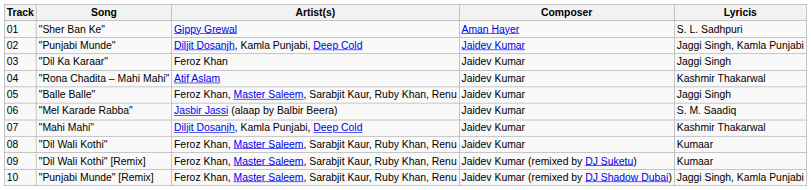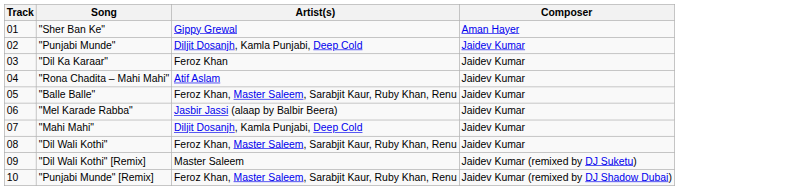 <table class="wikitable sortable">
 <tr>
 <th>Track</th>
 <th>Song</th>
 <th>Artist(s)</th>
 <th>Composer</th>
-<th>Lyricis</th>
 </tr>
 <tr>
 <td>01</td>
 <td>"Sher Ban Ke"</td>
 <td><a href='#'>Gippy Grewal</a></td>
 <td><a href='#'>Aman Hayer</a></td>
-<td>S. L. Sadhpuri</td>
 </tr>
 <tr>
 <td>02</td>
 <td>"Punjabi Munde"</td>
 <td><a href='#'>Diljit Dosanjh</a>, Kamla Punjabi, <a href='#'>Deep Cold</a></td>
 <td><a href='#'>Jaidev Kumar</a></td>
-<td>Jaggi Singh, Kamla Punjabi</td>
 </tr>
 <tr>
 <td>03</td>
 <td>"Dil Ka Karaar"</td>
 <td>Feroz Khan</td>
 <td>Jaidev Kumar</td>
-<td>Jaggi Singh</td>
 </tr>
 <tr>
 <td>04</td>
 <td>"Rona Chadita – Mahi Mahi"</td>
 <td><a href='#'>Atif Aslam</a></td>
 <td>Jaidev Kumar</td>
-<td>Kashmir Thakarwal</td>
 </tr>
 <tr>
 <td>05</td>
 <td>"Balle Balle"</td>
 <td>Feroz Khan, <a href='#'>Master Saleem</a>, Sarabjit Kaur, Ruby Khan, Renu</td>
 <td>Jaidev Kumar</td>
-<td>Jaggi Singh</td>
 </tr>
 <tr>
 <td>06</td>
 <td>"Mel Karade Rabba"</td>
 <td><a href='#'>Jasbir Jassi</a> (alaap by Balbir Beera)</td>
 <td>Jaidev Kumar</td>
-<td>S. M. Saadiq</td>
 </tr>
 <tr>
 <td>07</td>
 <td>"Mahi Mahi"</td>
 <td><a href='#'>Diljit Dosanjh</a>, Kamla Punjabi, <a href='#'>Deep Cold</a></td>
 <td>Jaidev Kumar</td>
-<td>Kashmir Thakarwal</td>
 </tr>
 <tr>
 <td>08</td>
 <td>"Dil Wali Kothi"</td>
 <td>Feroz Khan, <a href='#'>Master Saleem</a>, Sarabjit Kaur, Ruby Khan, Renu</td>
 <td>Jaidev Kumar</td>
-<td>Kumaar</td>
 </tr>
 <tr>
 <td>09</td>
 <td>"Dil Wali Kothi" [Remix]</td>
-<td>Feroz Khan, <a href='#'>Master Saleem</a>, Sarabjit Kaur, Ruby Khan, Renu</td>
+<td>Master Saleem</td>
 <td>Jaidev Kumar (remixed by <a href='#'>DJ Suketu</a>)</td>
-<td>Kumaar</td>
 </tr>
 <tr>
 <td>10</td>
 <td>"Punjabi Munde" [Remix]</td>
 <td>Feroz Khan, <a href='#'>Master Saleem</a>, Sarabjit Kaur, Ruby Khan, Renu</td>
 <td>Jaidev Kumar (remixed by <a href='#'>DJ Shadow Dubai</a>)</td>
-<td>Jaggi Singh, Kamla Punjabi</td>
 </tr>
 </table>
